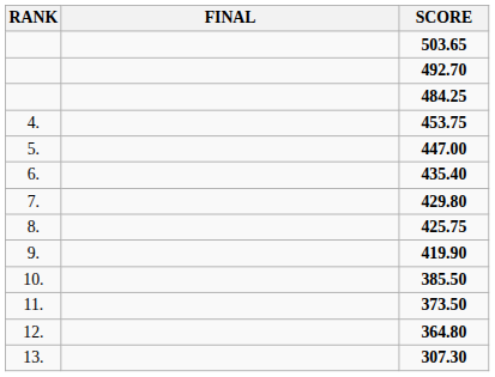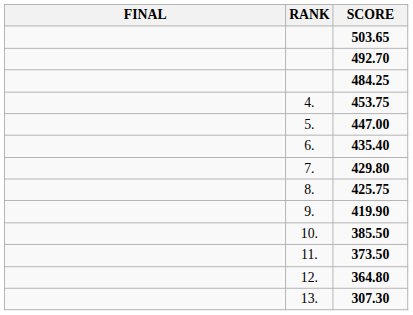 <table class="wikitable">
 <tr>
+<th style="width: 20em">FINAL</th>
 <th>RANK</th>
-<th style="width: 20em">FINAL</th>
 <th style="width: 5em">SCORE</th>
 </tr>
 <tr>
+<td></td>
 <td align="center"></td>
-<td></td>
 <td align="center"><strong>503.65</strong></td>
 </tr>
 <tr>
+<td></td>
 <td align="center"></td>
-<td></td>
 <td align="center"><strong>492.70</strong></td>
 </tr>
 <tr>
+<td></td>
 <td align="center"></td>
-<td></td>
 <td align="center"><strong>484.25</strong></td>
 </tr>
 <tr>
+<td></td>
 <td align="center">4.</td>
-<td></td>
 <td align="center"><strong>453.75</strong></td>
 </tr>
 <tr>
+<td></td>
 <td align="center">5.</td>
-<td></td>
 <td align="center"><strong>447.00</strong></td>
 </tr>
 <tr>
+<td></td>
 <td align="center">6.</td>
-<td></td>
 <td align="center"><strong>435.40</strong></td>
 </tr>
 <tr>
+<td></td>
 <td align="center">7.</td>
-<td></td>
 <td align="center"><strong>429.80</strong></td>
 </tr>
 <tr>
+<td></td>
 <td align="center">8.</td>
-<td></td>
 <td align="center"><strong>425.75</strong></td>
 </tr>
 <tr>
+<td></td>
 <td align="center">9.</td>
-<td></td>
 <td align="center"><strong>419.90</strong></td>
 </tr>
 <tr>
+<td></td>
 <td align="center">10.</td>
-<td></td>
 <td align="center"><strong>385.50</strong></td>
 </tr>
 <tr>
+<td></td>
 <td align="center">11.</td>
-<td></td>
 <td align="center"><strong>373.50</strong></td>
 </tr>
 <tr>
+<td></td>
 <td align="center">12.</td>
-<td></td>
 <td align="center"><strong>364.80</strong></td>
 </tr>
 <tr>
+<td></td>
 <td align="center">13.</td>
-<td></td>
 <td align="center"><strong>307.30</strong></td>
 </tr>
 </table>
